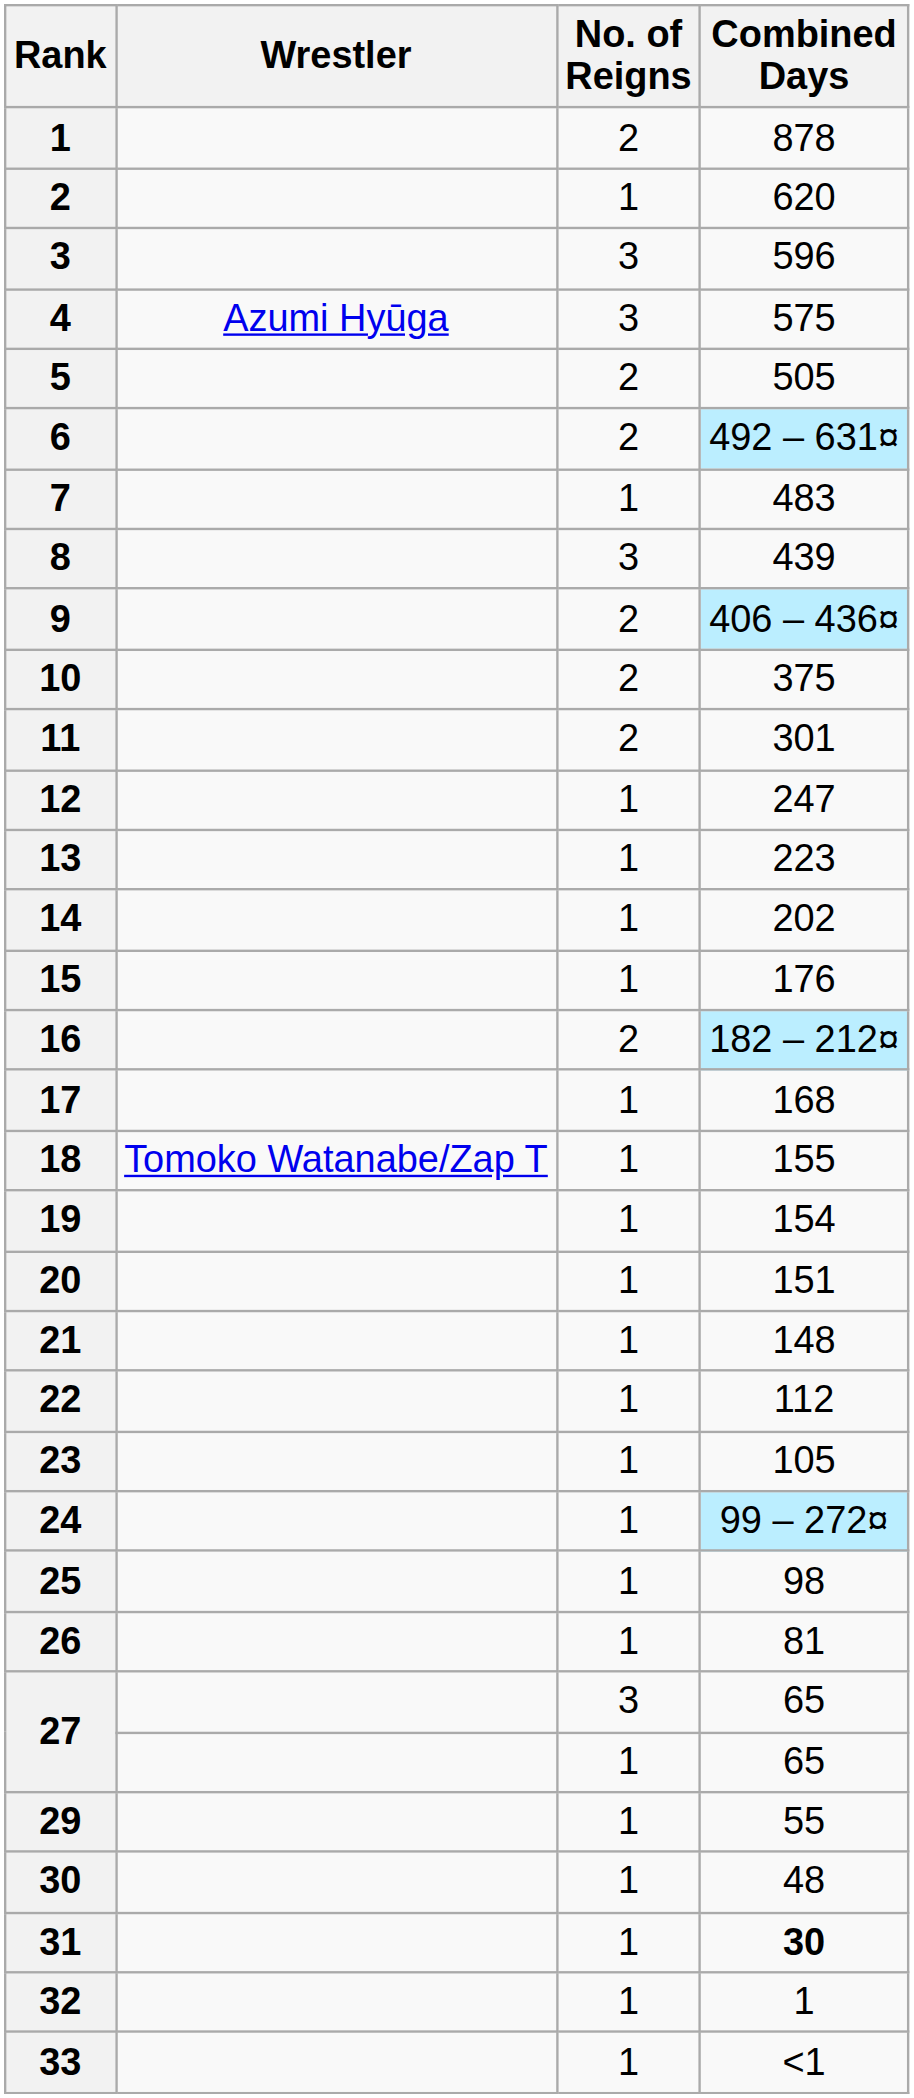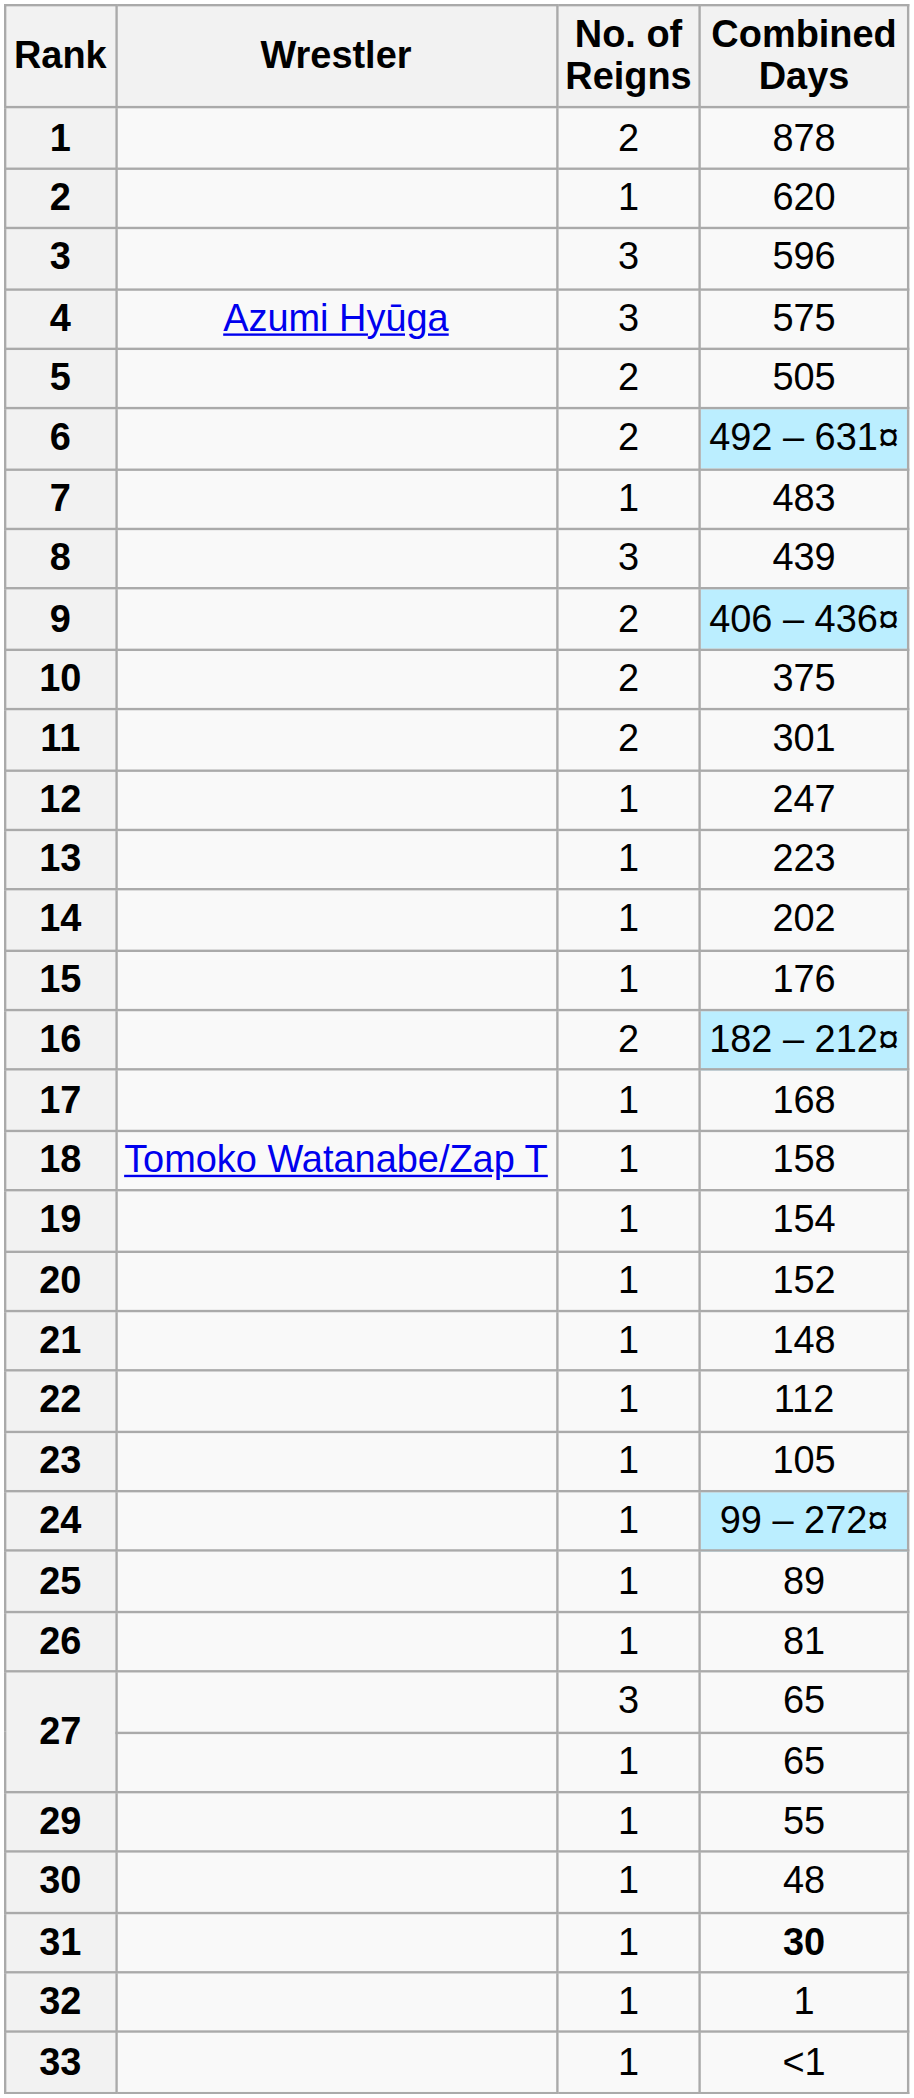 <table class="wikitable sortable" style="text-align: center">
 <tr>
 <th>Rank</th>
 <th>Wrestler</th>
 <th>No. of<br>Reigns</th>
 <th>Combined<br>Days</th>
 </tr>
 <tr>
 <th>1</th>
 <td></td>
 <td>2</td>
 <td>878</td>
 </tr>
 <tr>
 <th>2</th>
 <td></td>
 <td>1</td>
 <td>620</td>
 </tr>
 <tr>
 <th>3</th>
 <td></td>
 <td>3</td>
 <td>596</td>
 </tr>
 <tr>
 <th>4</th>
 <td><a href='#'>Azumi Hyūga</a></td>
 <td>3</td>
 <td>575</td>
 </tr>
 <tr>
 <th>5</th>
 <td></td>
 <td>2</td>
 <td>505</td>
 </tr>
 <tr>
 <th>6</th>
 <td></td>
 <td>2</td>
 <td style="background-color:#bbeeff">492 – 631¤</td>
 </tr>
 <tr>
 <th>7</th>
 <td></td>
 <td>1</td>
 <td>483</td>
 </tr>
 <tr>
 <th>8</th>
 <td></td>
 <td>3</td>
 <td>439</td>
 </tr>
 <tr>
 <th>9</th>
 <td></td>
 <td>2</td>
 <td style="background-color:#bbeeff">406 – 436¤</td>
 </tr>
 <tr>
 <th>10</th>
 <td></td>
 <td>2</td>
 <td>375</td>
 </tr>
 <tr>
 <th>11</th>
 <td></td>
 <td>2</td>
 <td>301</td>
 </tr>
 <tr>
 <th>12</th>
 <td></td>
 <td>1</td>
 <td>247</td>
 </tr>
 <tr>
 <th>13</th>
 <td></td>
 <td>1</td>
 <td>223</td>
 </tr>
 <tr>
 <th>14</th>
 <td></td>
 <td>1</td>
 <td>202</td>
 </tr>
 <tr>
 <th>15</th>
 <td></td>
 <td>1</td>
 <td>176</td>
 </tr>
 <tr>
 <th>16</th>
 <td></td>
 <td>2</td>
 <td style="background-color:#bbeeff">182 – 212¤</td>
 </tr>
 <tr>
 <th>17</th>
 <td></td>
 <td>1</td>
 <td>168</td>
 </tr>
 <tr>
 <th>18</th>
 <td><a href='#'>Tomoko Watanabe/Zap T</a></td>
 <td>1</td>
-<td>155</td>
+<td>158</td>
 </tr>
 <tr>
 <th>19</th>
 <td></td>
 <td>1</td>
 <td>154</td>
 </tr>
 <tr>
 <th>20</th>
 <td></td>
 <td>1</td>
-<td>151</td>
+<td>152</td>
 </tr>
 <tr>
 <th>21</th>
 <td></td>
 <td>1</td>
 <td>148</td>
 </tr>
 <tr>
 <th>22</th>
 <td></td>
 <td>1</td>
 <td>112</td>
 </tr>
 <tr>
 <th>23</th>
 <td></td>
 <td>1</td>
 <td>105</td>
 </tr>
 <tr>
 <th>24</th>
 <td></td>
 <td>1</td>
 <td style="background-color:#bbeeff">99 – 272¤</td>
 </tr>
 <tr>
 <th>25</th>
 <td></td>
 <td>1</td>
-<td>98</td>
+<td>89</td>
 </tr>
 <tr>
 <th>26</th>
 <td></td>
 <td>1</td>
 <td>81</td>
 </tr>
 <tr>
 <th rowspan="2">27</th>
 <td></td>
 <td>3</td>
 <td>65</td>
 </tr>
 <tr>
 <td></td>
 <td>1</td>
 <td>65</td>
 </tr>
 <tr>
 <th>29</th>
 <td></td>
 <td>1</td>
 <td>55</td>
 </tr>
 <tr>
 <th>30</th>
 <td></td>
 <td>1</td>
 <td>48</td>
 </tr>
 <tr>
 <th>31</th>
 <td></td>
 <td>1</td>
 <td><strong>30</strong></td>
 </tr>
 <tr>
 <th>32</th>
 <td></td>
 <td>1</td>
 <td>1</td>
 </tr>
 <tr>
 <th>33</th>
 <td></td>
 <td>1</td>
 <td><1</td>
 </tr>
 </table>
